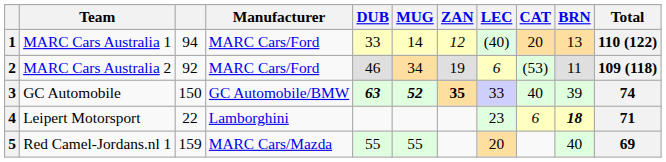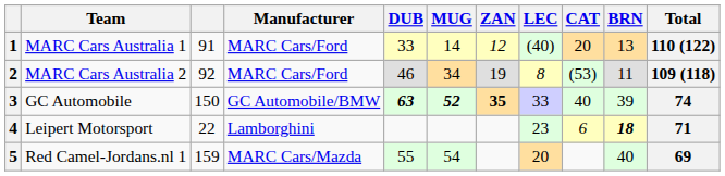 <table class="wikitable" style="font-size: 85%; text-align:center;">
 <tr>
 <th></th>
 <th>Team</th>
 <th></th>
 <th>Manufacturer</th>
 <th><a href='#'>DUB</a><br></th>
 <th><a href='#'>MUG</a><br></th>
 <th><a href='#'>ZAN</a><br></th>
 <th><a href='#'>LEC</a><br></th>
 <th><a href='#'>CAT</a><br></th>
 <th><a href='#'>BRN</a><br></th>
 <th>Total</th>
 </tr>
 <tr>
 <th>1</th>
 <td align=left> <a href='#'>MARC Cars Australia</a> 1</td>
-<td align=center>94</td>
+<td align=center>91</td>
 <td align=left><a href='#'>MARC Cars/Ford</a></td>
 <td style="background:#FFFFBF;">33</td>
 <td style="background:#FFFFBF;">14</td>
 <td style="background:#FFFFBF;"><em>12</em></td>
 <td style="background:#DFFFDF;">(40)</td>
 <td style="background:#FFDF9F;">20</td>
 <td style="background:#FFDF9F;">13</td>
 <th>110 (122)</th>
 </tr>
 <tr>
 <th>2</th>
 <td align=left> <a href='#'>MARC Cars Australia</a> 2</td>
 <td align=center>92</td>
 <td align=left><a href='#'>MARC Cars/Ford</a></td>
 <td style="background:#DFDFDF;">46</td>
 <td style="background:#FFDF9F;">34</td>
 <td style="background:#DFDFDF;">19</td>
-<td style="background:#FFFFBF;"><em>6</em></td>
+<td style="background:#FFFFBF;"><em>8</em></td>
 <td style="background:#DFFFDF;">(53)</td>
 <td style="background:#DFDFDF;">11</td>
 <th>109 (118)</th>
 </tr>
 <tr>
 <th>3</th>
 <td align=left> GC Automobile</td>
 <td align=center>150</td>
 <td align=left><a href='#'>GC Automobile/BMW</a></td>
 <td style="background:#DFFFDF;"><strong><em>63</em></strong></td>
 <td style="background:#DFFFDF;"><strong><em>52</em></strong></td>
 <td style="background:#FFDF9F;"><strong>35</strong></td>
 <td style="background:#CFCFFF;">33</td>
 <td style="background:#DFFFDF;">40</td>
 <td style="background:#DFFFDF;">39</td>
 <th>74</th>
 </tr>
 <tr>
 <th>4</th>
 <td align=left> Leipert Motorsport</td>
 <td align=center>22</td>
 <td align=left><a href='#'>Lamborghini</a></td>
 <td></td>
 <td></td>
 <td></td>
 <td style="background:#DFFFDF;">23</td>
 <td style="background:#FFFFBF;"><em>6</em></td>
 <td style="background:#FFFFBF;"><strong><em>18</em></strong></td>
 <th>71</th>
 </tr>
 <tr>
 <th>5</th>
 <td align=left> Red Camel-Jordans.nl 1</td>
 <td align=center>159</td>
 <td align=left><a href='#'>MARC Cars/Mazda</a></td>
 <td style="background:#DFFFDF;">55</td>
-<td style="background:#DFFFDF;">55</td>
+<td style="background:#DFFFDF;">54</td>
 <td></td>
 <td style="background:#FFDF9F;">20</td>
 <td></td>
 <td style="background:#DFFFDF;">40</td>
 <th>69</th>
 </tr>
 </table>
